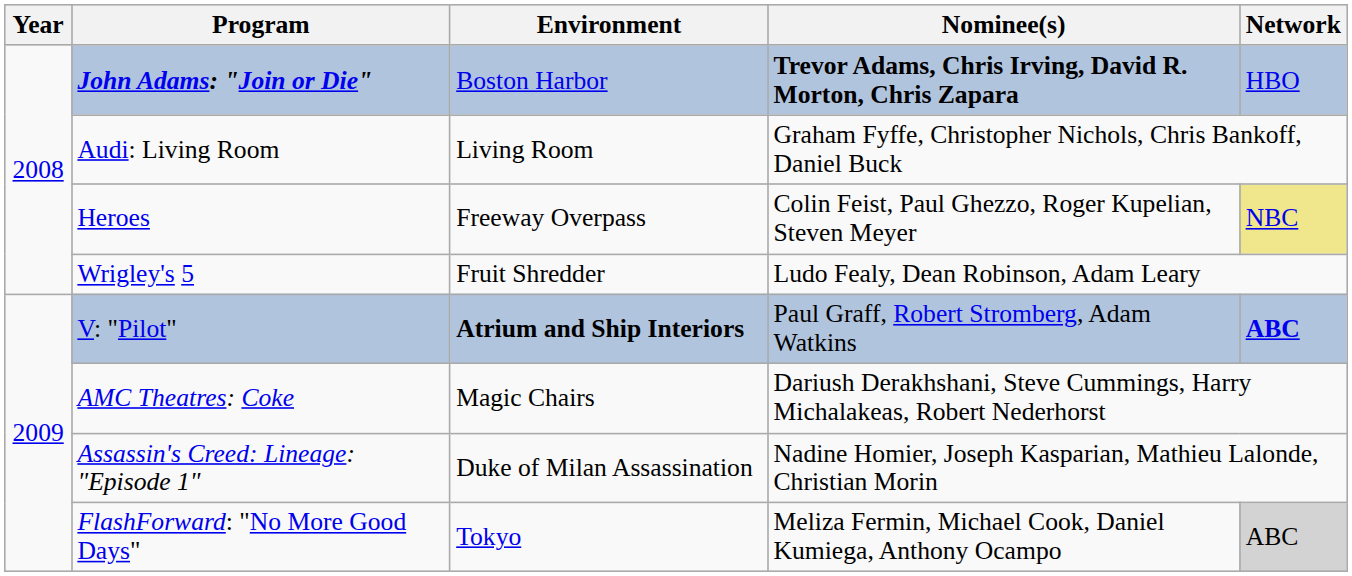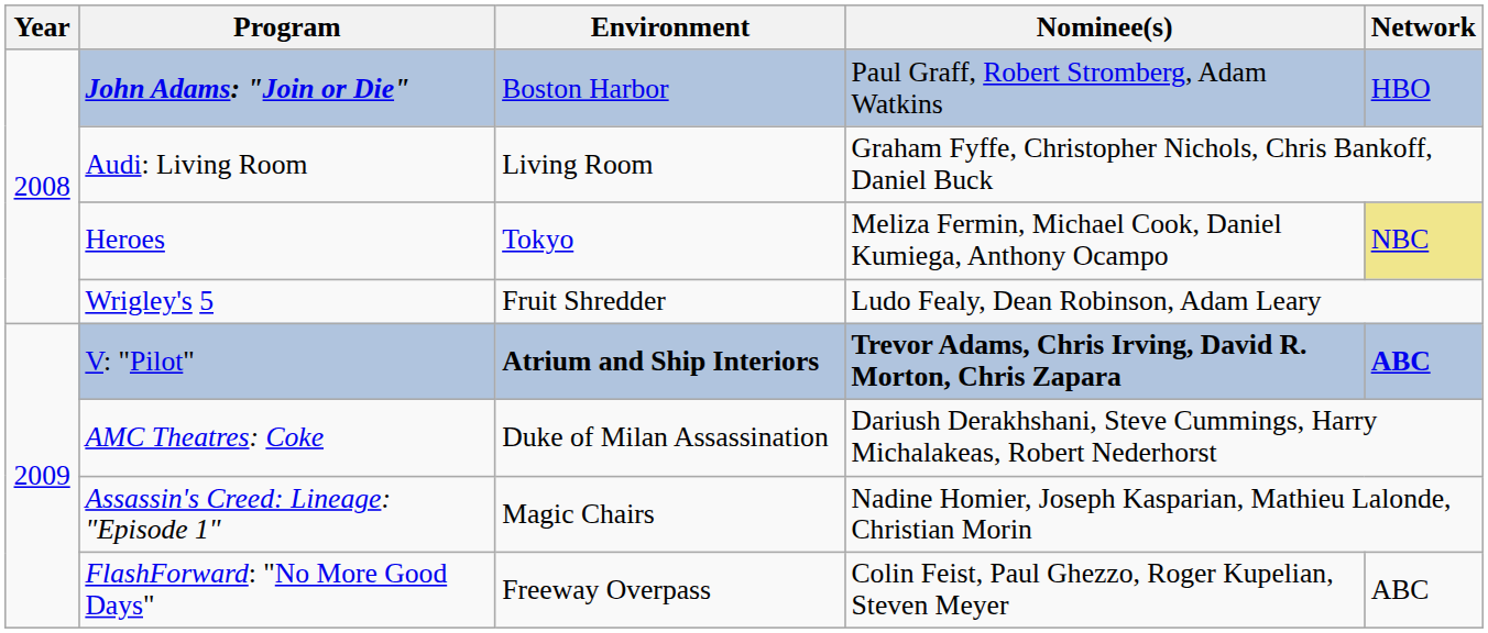 <table class="wikitable" width="95%" cellpadding="5">
 <tr>
 <th width="5%">Year</th>
 <th width="30%">Program</th>
 <th width="25%">Environment</th>
 <th width="38%">Nominee(s)</th>
 <th width="5%">Network</th>
 </tr>
 <tr>
 <td rowspan="4" style="text-align:center;"><a href='#'>2008</a><br></td>
 <td style="background:#B0C4DE;"><strong><em><a href='#'>John Adams</a><em>: "<a href='#'>Join or Die</a>"<strong></td>
 <td style="background:#B0C4DE;"></strong><a href='#'>Boston Harbor</a><strong></td>
-<td style="background:#B0C4DE;"><strong>Trevor Adams, Chris Irving, David R. Morton, Chris Zapara</strong></td>
+<td style="background:#B0C4DE;"></strong> Paul Graff, <a href='#'>Robert Stromberg</a>, Adam Watkins<strong></td>
 <td style="background:#B0C4DE;"></strong><a href='#'>HBO</a><strong></td>
 </tr>
 <tr>
 <td></em><a href='#'>Audi</a>: Living Room<em></td>
 <td>Living Room</td>
 <td colspan="2">Graham Fyffe, Christopher Nichols, Chris Bankoff, Daniel Buck</td>
 </tr>
 <tr>
 <td></em><a href='#'>Heroes</a><em></td>
-<td>Freeway Overpass</td>
-<td>Colin Feist, Paul Ghezzo, Roger Kupelian, Steven Meyer</td>
+<td><a href='#'>Tokyo</a></td>
+<td>Meliza Fermin, Michael Cook, Daniel Kumiega, Anthony Ocampo</td>
 <td style="background: khaki;"><a href='#'>NBC</a></td>
 </tr>
 <tr>
 <td></em><a href='#'>Wrigley's</a> <a href='#'>5</a><em></td>
 <td>Fruit Shredder</td>
 <td colspan="2">Ludo Fealy, Dean Robinson, Adam Leary</td>
 </tr>
 <tr>
 <td rowspan="4" style="text-align:center;"><a href='#'>2009</a><br></td>
 <td style="background:#B0C4DE;"></em></strong><a href='#'>V</a></em>: "<a href='#'>Pilot</a>"</strong></td>
 <td style="background:#B0C4DE;"><strong>Atrium and Ship Interiors</strong></td>
-<td style="background:#B0C4DE;"></strong> Paul Graff, <a href='#'>Robert Stromberg</a>, Adam Watkins<strong></td>
+<td style="background:#B0C4DE;"><strong>Trevor Adams, Chris Irving, David R. Morton, Chris Zapara</strong></td>
 <td style="background:#B0C4DE;"><strong><a href='#'>ABC</a></strong></td>
 </tr>
 <tr>
 <td><em><a href='#'>AMC Theatres</a>: <a href='#'>Coke</a></em></td>
-<td>Magic Chairs</td>
+<td>Duke of Milan Assassination</td>
 <td colspan="2">Dariush Derakhshani, Steve Cummings, Harry Michalakeas, Robert Nederhorst</td>
 </tr>
 <tr>
 <td><em><a href='#'>Assassin's Creed: Lineage</a>: "Episode 1"</em></td>
-<td>Duke of Milan Assassination</td>
+<td>Magic Chairs</td>
 <td colspan="2">Nadine Homier, Joseph Kasparian, Mathieu Lalonde, Christian Morin</td>
 </tr>
 <tr>
 <td><em><a href='#'>FlashForward</a></em>: "<a href='#'>No More Good Days</a>"</td>
-<td><a href='#'>Tokyo</a></td>
-<td>Meliza Fermin, Michael Cook, Daniel Kumiega, Anthony Ocampo</td>
-<td style="background: lightgrey;">ABC</td>
+<td>Freeway Overpass</td>
+<td>Colin Feist, Paul Ghezzo, Roger Kupelian, Steven Meyer</td>
+<td>ABC</td>
 </tr>
 </table>
